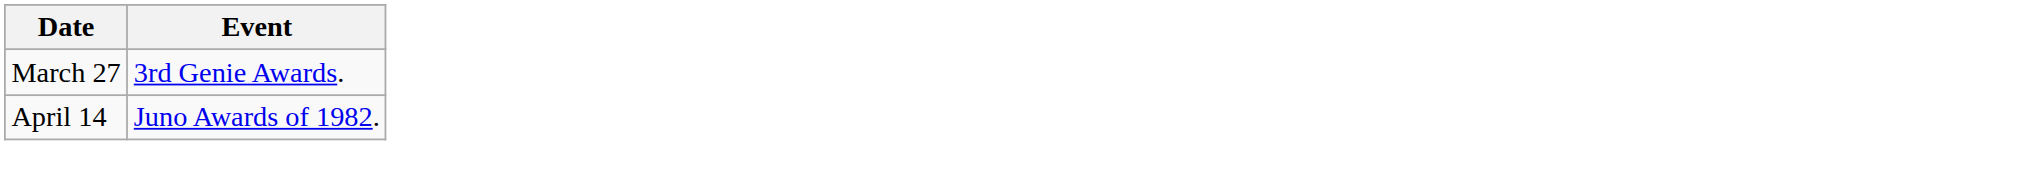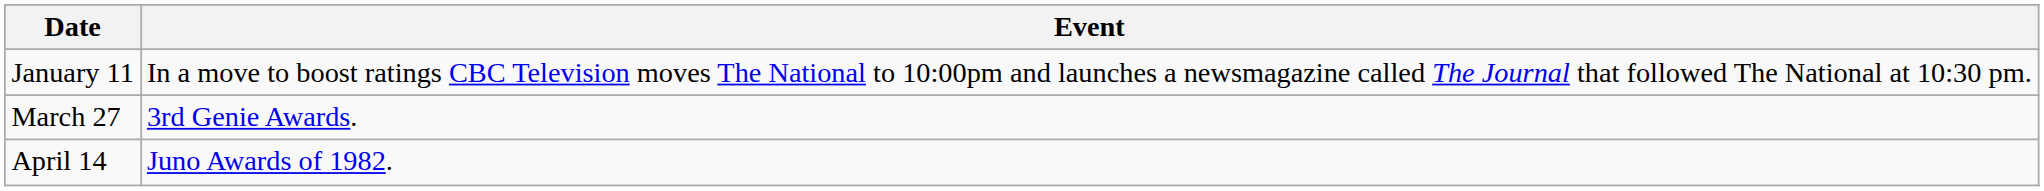 <table class="wikitable">
 <tr>
 <th>Date</th>
 <th>Event</th>
+</tr>
+<tr>
+<td>January 11</td>
+<td>In a move to boost ratings <a href='#'>CBC Television</a> moves <a href='#'>The National</a> to 10:00pm and launches a newsmagazine called <em><a href='#'>The Journal</a></em> that followed The National at 10:30 pm.</td>
 </tr>
 <tr>
 <td>March 27</td>
 <td><a href='#'>3rd Genie Awards</a>.</td>
 </tr>
 <tr>
 <td>April 14</td>
 <td><a href='#'>Juno Awards of 1982</a>.</td>
 </tr>
 </table>
